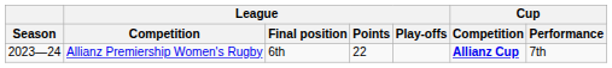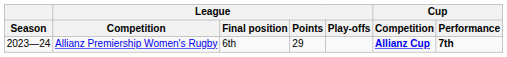 <table class="wikitable">
 <tr>
 <th></th>
 <th colspan="4">League</th>
 <th colspan="2">Cup</th>
 </tr>
 <tr>
 <th>Season</th>
 <th>Competition</th>
 <th>Final position</th>
 <th>Points</th>
 <th>Play-offs</th>
 <th><strong>Competition</strong></th>
 <th>Performance</th>
 </tr>
 <tr>
 <td>2023—24</td>
 <td><a href='#'>Allianz Premiership Women's Rugby</a></td>
 <td>6th</td>
-<td>22</td>
+<td>29</td>
 <td></td>
 <td><strong><a href='#'>Allianz Cup</a></strong></td>
-<td>7th</td>
+<td><strong>7th</strong></td>
 </tr>
 </table>
